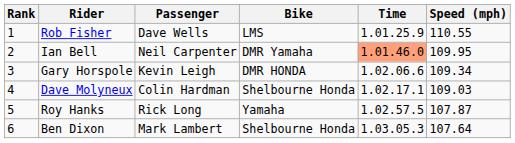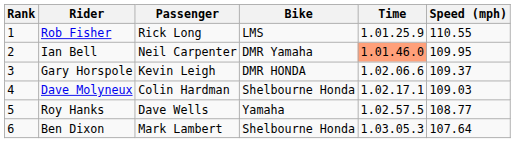 <table class="wikitable">
 <tr>
 <th>Rank</th>
 <th>Rider</th>
 <th>Passenger</th>
 <th>Bike</th>
 <th>Time</th>
 <th>Speed (mph)</th>
 </tr>
 <tr>
 <td>1</td>
 <td> <a href='#'>Rob Fisher</a></td>
-<td>Dave Wells</td>
+<td>Rick Long</td>
 <td>LMS</td>
 <td>1.01.25.9</td>
 <td>110.55</td>
 </tr>
 <tr>
 <td>2</td>
 <td> Ian Bell</td>
 <td>Neil Carpenter</td>
 <td>DMR Yamaha</td>
 <td style="background: lightsalmon;">1.01.46.0</td>
 <td>109.95</td>
 </tr>
 <tr>
 <td>3</td>
 <td> Gary Horspole</td>
 <td>Kevin Leigh</td>
 <td>DMR HONDA</td>
 <td>1.02.06.6</td>
-<td>109.34</td>
+<td>109.37</td>
 </tr>
 <tr>
 <td>4</td>
 <td> <a href='#'>Dave Molyneux</a></td>
 <td>Colin Hardman</td>
 <td>Shelbourne Honda</td>
 <td>1.02.17.1</td>
 <td>109.03</td>
 </tr>
 <tr>
 <td>5</td>
 <td> Roy Hanks</td>
-<td>Rick Long</td>
+<td>Dave Wells</td>
 <td>Yamaha</td>
 <td>1.02.57.5</td>
-<td>107.87</td>
+<td>108.77</td>
 </tr>
 <tr>
 <td>6</td>
 <td> Ben Dixon</td>
 <td>Mark Lambert</td>
 <td>Shelbourne Honda</td>
 <td>1.03.05.3</td>
 <td>107.64</td>
 </tr>
 </table>
